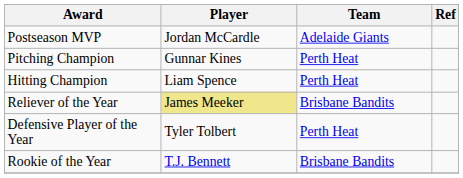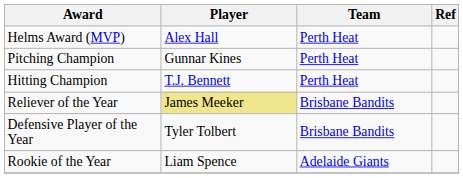 <table class="wikitable sortable plainrowheaders" style="font-size:100%;">
 <tr>
 <th scope="col" width=175>Award</th>
 <th scope="col" width=150>Player</th>
 <th scope="col" width=150>Team</th>
 <th scope="col" width=10>Ref</th>
 </tr>
 <tr>
-<td>Postseason MVP</td>
-<td>Jordan McCardle</td>
-<td><a href='#'>Adelaide Giants</a></td>
+<td>Helms Award (<a href='#'>MVP</a>)</td>
+<td><a href='#'>Alex Hall</a></td>
+<td><a href='#'>Perth Heat</a></td>
 <td></td>
 </tr>
 <tr>
 <td>Pitching Champion</td>
 <td>Gunnar Kines</td>
 <td><a href='#'>Perth Heat</a></td>
 <td></td>
 </tr>
 <tr>
 <td>Hitting Champion</td>
-<td>Liam Spence</td>
+<td><a href='#'>T.J. Bennett</a></td>
 <td><a href='#'>Perth Heat</a></td>
 <td></td>
 </tr>
 <tr>
 <td>Reliever of the Year</td>
 <td style="background: khaki;">James Meeker</td>
 <td><a href='#'>Brisbane Bandits</a></td>
 <td></td>
 </tr>
 <tr>
 <td>Defensive Player of the Year</td>
 <td>Tyler Tolbert</td>
-<td><a href='#'>Perth Heat</a></td>
+<td><a href='#'>Brisbane Bandits</a></td>
 <td></td>
 </tr>
 <tr>
 <td>Rookie of the Year</td>
-<td><a href='#'>T.J. Bennett</a></td>
-<td><a href='#'>Brisbane Bandits</a></td>
+<td>Liam Spence</td>
+<td><a href='#'>Adelaide Giants</a></td>
 <td></td>
 </tr>
 <tr>
 </tr>
 </table>
